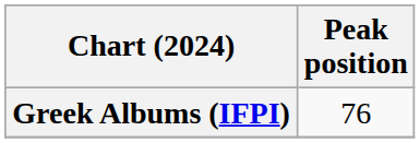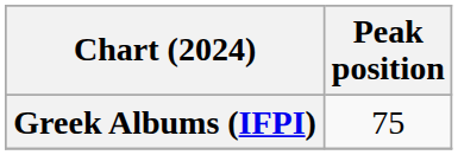 <table class="wikitable sortable plainrowheaders" style="text-align:center">
 <tr>
 <th scope="col">Chart (2024)</th>
 <th scope="col">Peak<br>position</th>
 </tr>
 <tr>
 <th scope="row">Greek Albums (<a href='#'>IFPI</a>)</th>
-<td>76</td>
+<td>75</td>
 </tr>
 <tr>
 </tr>
 </table>
